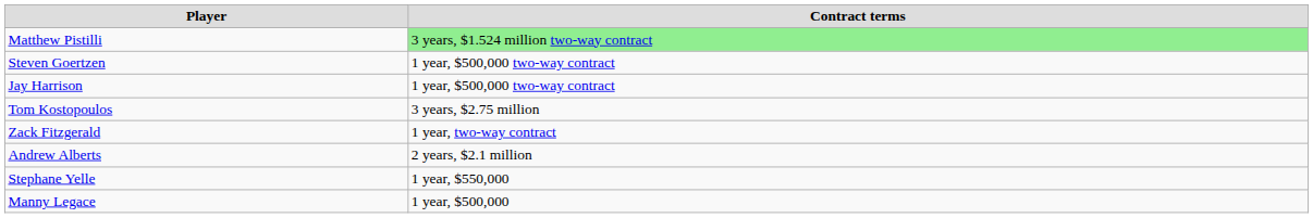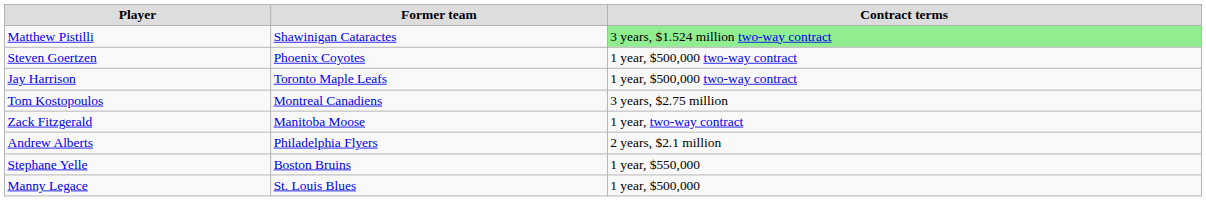 <table class="wikitable" style="width:90%;">
 <tr style="text-align:center; background:#ddd;">
 <td><strong>Player</strong></td>
+<td><strong>Former team</strong></td>
 <td><strong>Contract terms</strong></td>
 </tr>
 <tr>
 <td><a href='#'>Matthew Pistilli</a></td>
+<td><a href='#'>Shawinigan Cataractes</a></td>
 <td style="background: lightgreen;">3 years, $1.524 million <a href='#'>two-way contract</a></td>
 </tr>
 <tr>
 <td><a href='#'>Steven Goertzen</a></td>
+<td><a href='#'>Phoenix Coyotes</a></td>
 <td>1 year, $500,000 <a href='#'>two-way contract</a></td>
 </tr>
 <tr>
 <td><a href='#'>Jay Harrison</a></td>
+<td><a href='#'>Toronto Maple Leafs</a></td>
 <td>1 year, $500,000 <a href='#'>two-way contract</a></td>
 </tr>
 <tr>
 <td><a href='#'>Tom Kostopoulos</a></td>
+<td><a href='#'>Montreal Canadiens</a></td>
 <td>3 years, $2.75 million</td>
 </tr>
 <tr>
 <td><a href='#'>Zack Fitzgerald</a></td>
+<td><a href='#'>Manitoba Moose</a></td>
 <td>1 year, <a href='#'>two-way contract</a></td>
 </tr>
 <tr>
 <td><a href='#'>Andrew Alberts</a></td>
+<td><a href='#'>Philadelphia Flyers</a></td>
 <td>2 years, $2.1 million</td>
 </tr>
 <tr>
 <td><a href='#'>Stephane Yelle</a></td>
+<td><a href='#'>Boston Bruins</a></td>
 <td>1 year, $550,000</td>
 </tr>
 <tr>
 <td><a href='#'>Manny Legace</a></td>
+<td><a href='#'>St. Louis Blues</a></td>
 <td>1 year, $500,000</td>
 </tr>
 </table>
